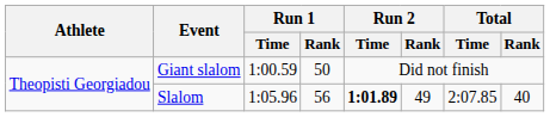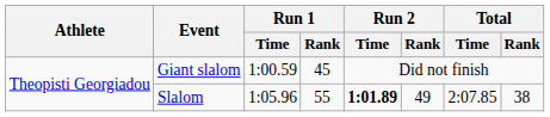 <table class="wikitable" style="font-size:90%">
 <tr>
 <th rowspan=2>Athlete</th>
 <th rowspan=2>Event</th>
 <th colspan=2>Run 1</th>
 <th colspan=2>Run 2</th>
 <th colspan=2>Total</th>
 </tr>
 <tr style="font-size:95%">
 <th>Time</th>
 <th>Rank</th>
 <th>Time</th>
 <th>Rank</th>
 <th>Time</th>
 <th>Rank</th>
 </tr>
 <tr align=center>
 <td align="left" rowspan="2"><a href='#'>Theopisti Georgiadou</a></td>
 <td align="left"><a href='#'>Giant slalom</a></td>
 <td>1:00.59</td>
-<td>50</td>
+<td>45</td>
 <td colspan=4>Did not finish</td>
 </tr>
 <tr align=center>
 <td align="left"><a href='#'>Slalom</a></td>
 <td>1:05.96</td>
-<td>56</td>
+<td>55</td>
 <td><strong>1:01.89</strong></td>
 <td>49</td>
 <td>2:07.85</td>
-<td>40</td>
+<td>38</td>
 </tr>
 </table>
